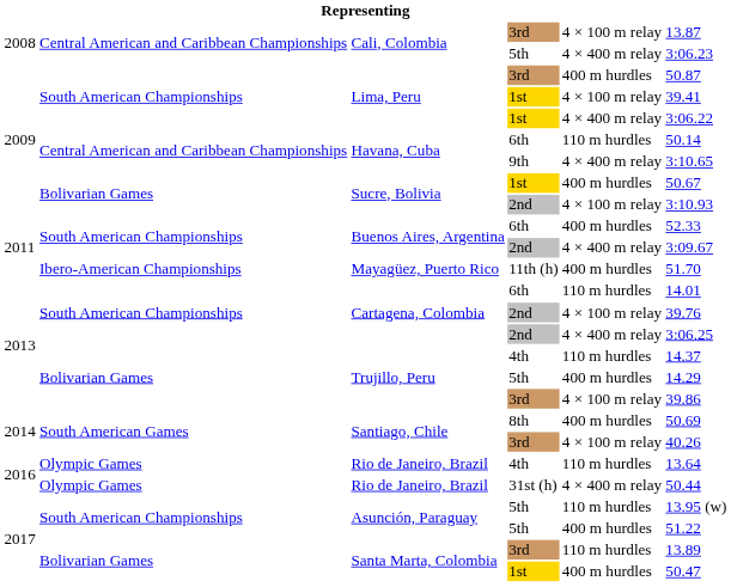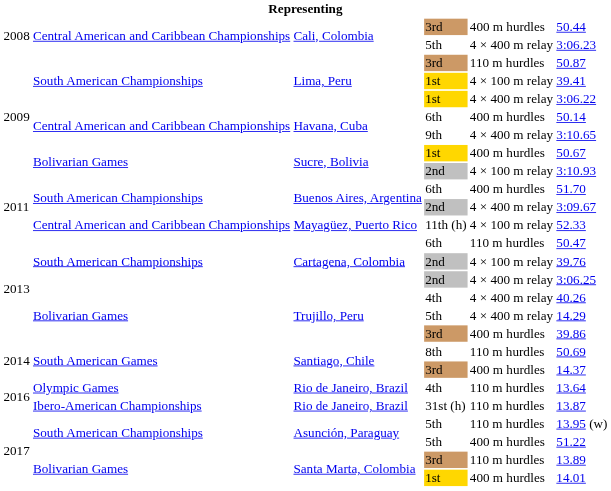 <table>
 <tr>
 <th colspan="6">Representing </th>
 </tr>
 <tr>
 <td rowspan=2>2008</td>
 <td rowspan=2><a href='#'>Central American and Caribbean Championships</a></td>
 <td rowspan=2><a href='#'>Cali, Colombia</a></td>
 <td bgcolor=cc9966>3rd</td>
-<td>4 × 100 m relay</td>
-<td><a href='#'>13.87</a></td>
+<td>400 m hurdles</td>
+<td><a href='#'>50.44</a></td>
 </tr>
 <tr>
 <td>5th</td>
 <td>4 × 400 m relay</td>
 <td><a href='#'>3:06.23</a></td>
 </tr>
 <tr>
 <td rowspan=7>2009</td>
 <td rowspan=3><a href='#'>South American Championships</a></td>
 <td rowspan=3><a href='#'>Lima, Peru</a></td>
 <td bgcolor=cc9966>3rd</td>
-<td>400 m hurdles</td>
+<td>110 m hurdles</td>
 <td><a href='#'>50.87</a></td>
 </tr>
 <tr>
 <td bgcolor=gold>1st</td>
 <td>4 × 100 m relay</td>
 <td><a href='#'>39.41</a></td>
 </tr>
 <tr>
 <td bgcolor=gold>1st</td>
 <td>4 × 400 m relay</td>
 <td><a href='#'>3:06.22</a></td>
 </tr>
 <tr>
 <td rowspan=2><a href='#'>Central American and Caribbean Championships</a></td>
 <td rowspan=2><a href='#'>Havana, Cuba</a></td>
 <td>6th</td>
-<td>110 m hurdles</td>
+<td>400 m hurdles</td>
 <td><a href='#'>50.14</a></td>
 </tr>
 <tr>
 <td>9th</td>
 <td>4 × 400 m relay</td>
 <td><a href='#'>3:10.65</a></td>
 </tr>
 <tr>
 <td rowspan=2><a href='#'>Bolivarian Games</a></td>
 <td rowspan=2><a href='#'>Sucre, Bolivia</a></td>
 <td bgcolor=gold>1st</td>
 <td>400 m hurdles</td>
 <td><a href='#'>50.67</a></td>
 </tr>
 <tr>
 <td bgcolor=silver>2nd</td>
 <td>4 × 100 m relay</td>
 <td><a href='#'>3:10.93</a></td>
 </tr>
 <tr>
 <td rowspan=3>2011</td>
 <td rowspan=2><a href='#'>South American Championships</a></td>
 <td rowspan=2><a href='#'>Buenos Aires, Argentina</a></td>
 <td>6th</td>
 <td>400 m hurdles</td>
-<td><a href='#'>52.33</a></td>
+<td><a href='#'>51.70</a></td>
 </tr>
 <tr>
 <td bgcolor=silver>2nd</td>
 <td>4 × 400 m relay</td>
 <td><a href='#'>3:09.67</a></td>
 </tr>
 <tr>
-<td><a href='#'>Ibero-American Championships</a></td>
+<td><a href='#'>Central American and Caribbean Championships</a></td>
 <td><a href='#'>Mayagüez, Puerto Rico</a></td>
 <td>11th (h)</td>
-<td>400 m hurdles</td>
-<td><a href='#'>51.70</a></td>
+<td>4 × 100 m relay</td>
+<td><a href='#'>52.33</a></td>
 </tr>
 <tr>
 <td rowspan=6>2013</td>
 <td rowspan=3><a href='#'>South American Championships</a></td>
 <td rowspan=3><a href='#'>Cartagena, Colombia</a></td>
 <td>6th</td>
 <td>110 m hurdles</td>
-<td><a href='#'>14.01</a></td>
+<td><a href='#'>50.47</a></td>
 </tr>
 <tr>
 <td bgcolor=silver>2nd</td>
 <td>4 × 100 m relay</td>
 <td><a href='#'>39.76</a></td>
 </tr>
 <tr>
 <td bgcolor=silver>2nd</td>
 <td>4 × 400 m relay</td>
 <td><a href='#'>3:06.25</a></td>
 </tr>
 <tr>
 <td rowspan=3><a href='#'>Bolivarian Games</a></td>
 <td rowspan=3><a href='#'>Trujillo, Peru</a></td>
 <td>4th</td>
-<td>110 m hurdles</td>
-<td><a href='#'>14.37</a></td>
+<td>4 × 400 m relay</td>
+<td><a href='#'>40.26</a></td>
 </tr>
 <tr>
 <td>5th</td>
-<td>400 m hurdles</td>
+<td>4 × 400 m relay</td>
 <td><a href='#'>14.29</a></td>
 </tr>
 <tr>
 <td bgcolor=cc9966>3rd</td>
-<td>4 × 100 m relay</td>
+<td>400 m hurdles</td>
 <td><a href='#'>39.86</a></td>
 </tr>
 <tr>
 <td rowspan=2>2014</td>
 <td rowspan=2><a href='#'>South American Games</a></td>
 <td rowspan=2><a href='#'>Santiago, Chile</a></td>
 <td>8th</td>
-<td>400 m hurdles</td>
+<td>110 m hurdles</td>
 <td><a href='#'>50.69</a></td>
 </tr>
 <tr>
 <td bgcolor=cc9966>3rd</td>
-<td>4 × 100 m relay</td>
-<td><a href='#'>40.26</a></td>
+<td>400 m hurdles</td>
+<td><a href='#'>14.37</a></td>
 </tr>
 <tr>
 <td rowspan=2>2016</td>
 <td><a href='#'>Olympic Games</a></td>
 <td><a href='#'>Rio de Janeiro, Brazil</a></td>
 <td>4th</td>
 <td>110 m hurdles</td>
 <td><a href='#'>13.64</a></td>
 </tr>
 <tr>
-<td><a href='#'>Olympic Games</a></td>
+<td><a href='#'>Ibero-American Championships</a></td>
 <td><a href='#'>Rio de Janeiro, Brazil</a></td>
 <td>31st (h)</td>
-<td>4 × 400 m relay</td>
-<td><a href='#'>50.44</a></td>
+<td>110 m hurdles</td>
+<td><a href='#'>13.87</a></td>
 </tr>
 <tr>
 <td rowspan=4>2017</td>
 <td rowspan=2><a href='#'>South American Championships</a></td>
 <td rowspan=2><a href='#'>Asunción, Paraguay</a></td>
 <td>5th</td>
 <td>110 m hurdles</td>
 <td><a href='#'>13.95</a> (w)</td>
 </tr>
 <tr>
 <td>5th</td>
 <td>400 m hurdles</td>
 <td><a href='#'>51.22</a></td>
 </tr>
 <tr>
 <td rowspan=2><a href='#'>Bolivarian Games</a></td>
 <td rowspan=2><a href='#'>Santa Marta, Colombia</a></td>
 <td bgcolor=cc9966>3rd</td>
 <td>110 m hurdles</td>
 <td><a href='#'>13.89</a></td>
 </tr>
 <tr>
 <td bgcolor=gold>1st</td>
 <td>400 m hurdles</td>
-<td><a href='#'>50.47</a></td>
+<td><a href='#'>14.01</a></td>
 </tr>
 </table>
